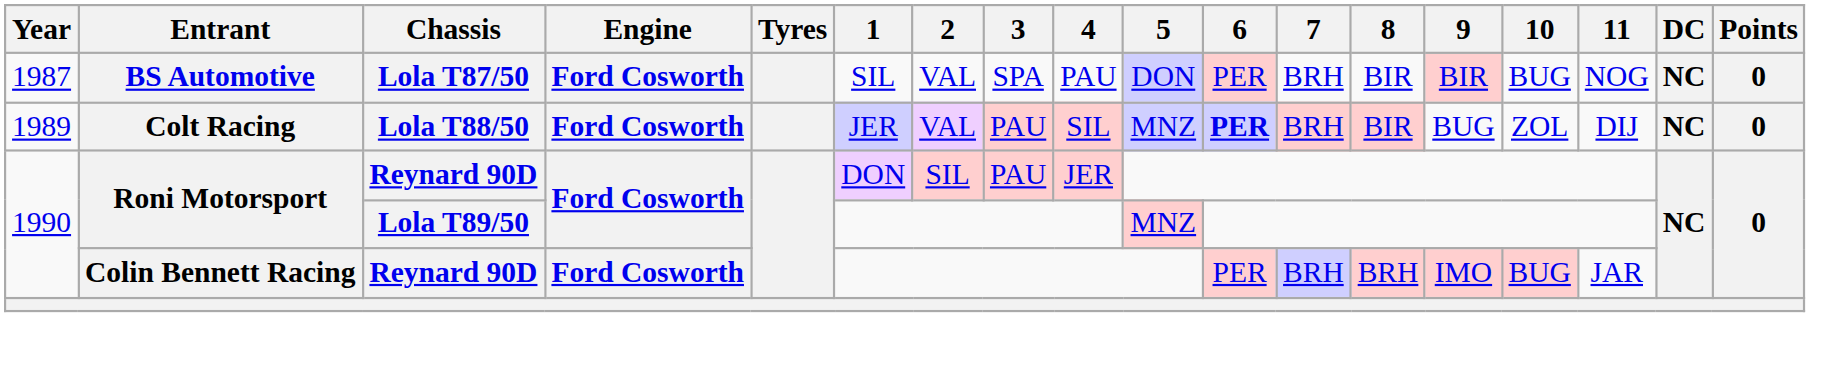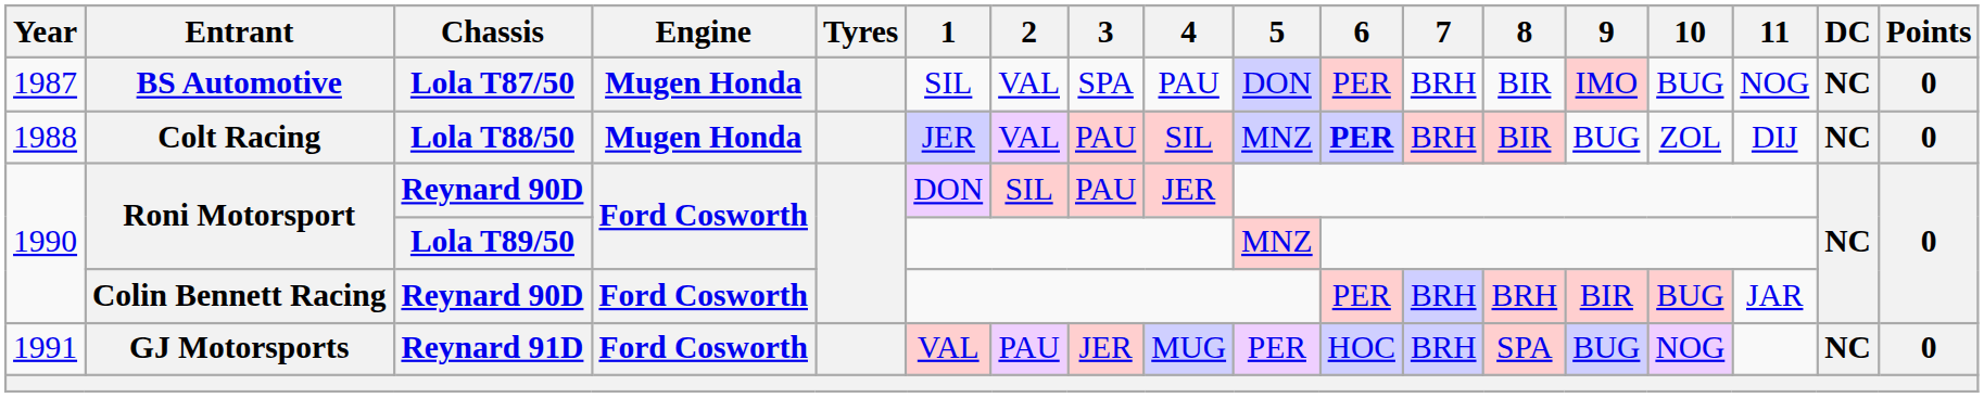 <table class="wikitable" style="text-align:center; font-size:85%">
 <tr>
 <th>Year</th>
 <th>Entrant</th>
 <th>Chassis</th>
 <th>Engine</th>
 <th>Tyres</th>
 <th>1</th>
 <th>2</th>
 <th>3</th>
 <th>4</th>
 <th>5</th>
 <th>6</th>
 <th>7</th>
 <th>8</th>
 <th>9</th>
 <th>10</th>
 <th>11</th>
 <th>DC</th>
 <th>Points</th>
 </tr>
 <tr>
 <td><a href='#'>1987</a></td>
 <th nowrap><a href='#'>BS Automotive</a></th>
 <th nowrap><a href='#'>Lola T87/50</a></th>
-<th nowrap><a href='#'>Ford Cosworth</a></th>
+<th nowrap><a href='#'>Mugen Honda</a></th>
 <th></th>
 <td><a href='#'>SIL</a></td>
 <td><a href='#'>VAL</a></td>
 <td><a href='#'>SPA</a></td>
 <td><a href='#'>PAU</a></td>
 <td style="background:#CFCFFF;"><a href='#'>DON</a><br></td>
 <td style="background:#FFCFCF;"><a href='#'>PER</a><br></td>
 <td><a href='#'>BRH</a></td>
 <td><a href='#'>BIR</a></td>
-<td style="background:#FFCFCF;"><a href='#'>BIR</a><br></td>
+<td style="background:#FFCFCF;"><a href='#'>IMO</a><br></td>
 <td><a href='#'>BUG</a></td>
 <td><a href='#'>NOG</a></td>
 <th>NC</th>
 <th>0</th>
 </tr>
 <tr>
-<td><a href='#'>1989</a></td>
+<td><a href='#'>1988</a></td>
 <th nowrap>Colt Racing</th>
 <th nowrap><a href='#'>Lola T88/50</a></th>
-<th nowrap><a href='#'>Ford Cosworth</a></th>
+<th nowrap><a href='#'>Mugen Honda</a></th>
 <th></th>
 <td style="background:#CFCFFF;"><a href='#'>JER</a><br></td>
 <td style="background:#EFCFFF;"><a href='#'>VAL</a><br></td>
 <td style="background:#FFCFCF;"><a href='#'>PAU</a><br></td>
 <td style="background:#FFCFCF;"><a href='#'>SIL</a><br></td>
 <td style="background:#CFCFFF;"><a href='#'>MNZ</a><br></td>
 <td style="background:#CFCFFF;"><strong><a href='#'>PER</a><br></strong></td>
 <td style="background:#FFCFCF;"><a href='#'>BRH</a><br></td>
 <td style="background:#FFCFCF;"><a href='#'>BIR</a><br></td>
 <td><a href='#'>BUG</a></td>
 <td><a href='#'>ZOL</a></td>
 <td><a href='#'>DIJ</a></td>
 <th>NC</th>
 <th>0</th>
 </tr>
 <tr>
 <td rowspan=3><a href='#'>1990</a></td>
 <th rowspan=2 nowrap>Roni Motorsport</th>
 <th nowrap><a href='#'>Reynard 90D</a></th>
 <th rowspan=2 nowrap><a href='#'>Ford Cosworth</a></th>
 <th rowspan=3></th>
 <td style="background:#EFCFFF;"><a href='#'>DON</a><br></td>
 <td style="background:#FFCFCF;"><a href='#'>SIL</a><br></td>
 <td style="background:#FFCFCF;"><a href='#'>PAU</a><br></td>
 <td style="background:#FFCFCF;"><a href='#'>JER</a><br></td>
 <td colspan=7></td>
 <th rowspan=3>NC</th>
 <th rowspan=3>0</th>
 </tr>
 <tr>
 <th nowrap><a href='#'>Lola T89/50</a></th>
 <td colspan=4></td>
 <td style="background:#FFCFCF;"><a href='#'>MNZ</a><br></td>
 <td colspan=6></td>
 </tr>
 <tr>
 <th nowrap>Colin Bennett Racing</th>
 <th nowrap><a href='#'>Reynard 90D</a></th>
 <th nowrap><a href='#'>Ford Cosworth</a></th>
 <td colspan=5></td>
 <td style="background:#FFCFCF;"><a href='#'>PER</a><br></td>
 <td style="background:#CFCFFF;"><a href='#'>BRH</a><br></td>
 <td style="background:#FFCFCF;"><a href='#'>BRH</a><br></td>
-<td style="background:#FFCFCF;"><a href='#'>IMO</a><br></td>
+<td style="background:#FFCFCF;"><a href='#'>BIR</a><br></td>
 <td style="background:#FFCFCF;"><a href='#'>BUG</a><br></td>
 <td><a href='#'>JAR</a></td>
+</tr>
+<tr>
+<td><a href='#'>1991</a></td>
+<th nowrap>GJ Motorsports</th>
+<th nowrap><a href='#'>Reynard 91D</a></th>
+<th nowrap><a href='#'>Ford Cosworth</a></th>
+<th></th>
+<td style="background:#FFCFCF;"><a href='#'>VAL</a><br></td>
+<td style="background:#EFCFFF;"><a href='#'>PAU</a><br></td>
+<td style="background:#FFCFCF;"><a href='#'>JER</a><br></td>
+<td style="background:#CFCFFF;"><a href='#'>MUG</a><br></td>
+<td style="background:#EFCFFF;"><a href='#'>PER</a><br></td>
+<td style="background:#CFCFFF;"><a href='#'>HOC</a><br></td>
+<td style="background:#CFCFFF;"><a href='#'>BRH</a><br></td>
+<td style="background:#FFCFCF;"><a href='#'>SPA</a><br></td>
+<td style="background:#CFCFFF;"><a href='#'>BUG</a><br></td>
+<td style="background:#EFCFFF;"><a href='#'>NOG</a><br></td>
+<td></td>
+<th>NC</th>
+<th>0</th>
 </tr>
 <tr>
 <th colspan="18"></th>
 </tr>
 </table>
